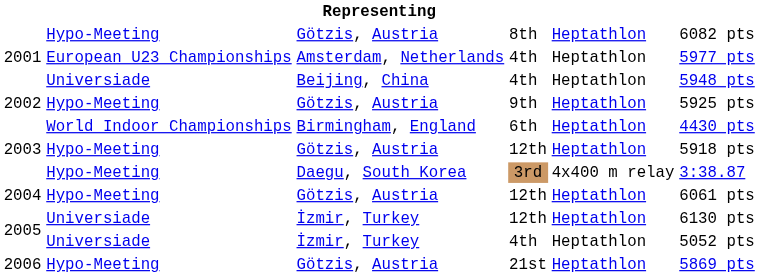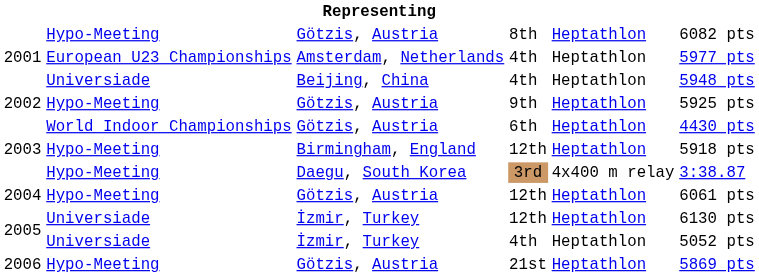 <table>
 <tr>
 <th colspan="6">Representing </th>
 </tr>
 <tr>
 <td rowspan=3>2001</td>
 <td><a href='#'>Hypo-Meeting</a></td>
 <td><a href='#'>Götzis</a>, <a href='#'>Austria</a></td>
 <td>8th</td>
 <td><a href='#'>Heptathlon</a></td>
 <td>6082 pts</td>
 </tr>
 <tr>
 <td><a href='#'>European U23 Championships</a></td>
 <td><a href='#'>Amsterdam</a>, <a href='#'>Netherlands</a></td>
 <td>4th</td>
 <td>Heptathlon</td>
 <td><a href='#'>5977 pts</a></td>
 </tr>
 <tr>
 <td><a href='#'>Universiade</a></td>
 <td><a href='#'>Beijing</a>, <a href='#'>China</a></td>
 <td>4th</td>
 <td>Heptathlon</td>
 <td><a href='#'>5948 pts</a></td>
 </tr>
 <tr>
 <td>2002</td>
 <td><a href='#'>Hypo-Meeting</a></td>
 <td><a href='#'>Götzis</a>, <a href='#'>Austria</a></td>
 <td>9th</td>
 <td><a href='#'>Heptathlon</a></td>
 <td>5925 pts</td>
 </tr>
 <tr>
 <td rowspan=3>2003</td>
 <td><a href='#'>World Indoor Championships</a></td>
-<td><a href='#'>Birmingham</a>, <a href='#'>England</a></td>
+<td><a href='#'>Götzis</a>, <a href='#'>Austria</a></td>
 <td>6th</td>
 <td><a href='#'>Heptathlon</a></td>
 <td><a href='#'>4430 pts</a></td>
 </tr>
 <tr>
 <td><a href='#'>Hypo-Meeting</a></td>
-<td><a href='#'>Götzis</a>, <a href='#'>Austria</a></td>
+<td><a href='#'>Birmingham</a>, <a href='#'>England</a></td>
 <td>12th</td>
 <td><a href='#'>Heptathlon</a></td>
 <td>5918 pts</td>
 </tr>
 <tr>
 <td><a href='#'>Hypo-Meeting</a></td>
 <td><a href='#'>Daegu</a>, <a href='#'>South Korea</a></td>
 <td bgcolor="cc9966" align="center">3rd</td>
 <td>4x400 m relay</td>
 <td><a href='#'>3:38.87</a></td>
 </tr>
 <tr>
 <td>2004</td>
 <td><a href='#'>Hypo-Meeting</a></td>
 <td><a href='#'>Götzis</a>, <a href='#'>Austria</a></td>
 <td>12th</td>
 <td><a href='#'>Heptathlon</a></td>
 <td>6061 pts</td>
 </tr>
 <tr>
 <td rowspan=2>2005</td>
 <td><a href='#'>Universiade</a></td>
 <td><a href='#'>İzmir</a>, <a href='#'>Turkey</a></td>
 <td>12th</td>
 <td><a href='#'>Heptathlon</a></td>
 <td>6130 pts</td>
 </tr>
 <tr>
 <td><a href='#'>Universiade</a></td>
 <td><a href='#'>İzmir</a>, <a href='#'>Turkey</a></td>
 <td>4th</td>
 <td>Heptathlon</td>
 <td>5052 pts</td>
 </tr>
 <tr>
 <td>2006</td>
 <td><a href='#'>Hypo-Meeting</a></td>
 <td><a href='#'>Götzis</a>, <a href='#'>Austria</a></td>
 <td>21st</td>
 <td><a href='#'>Heptathlon</a></td>
 <td><a href='#'>5869 pts</a></td>
 </tr>
 </table>
